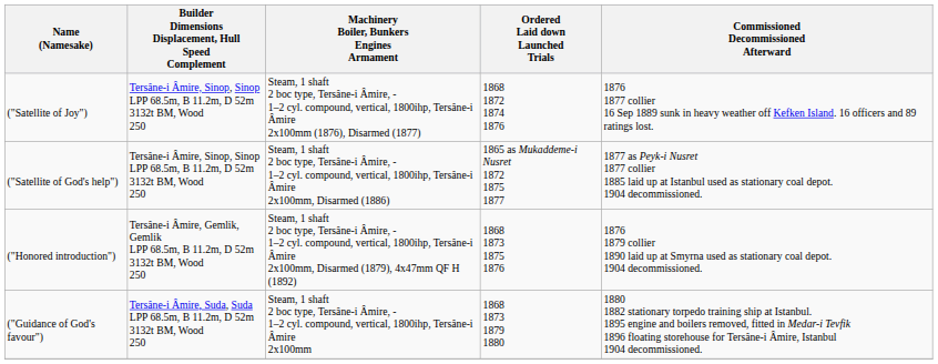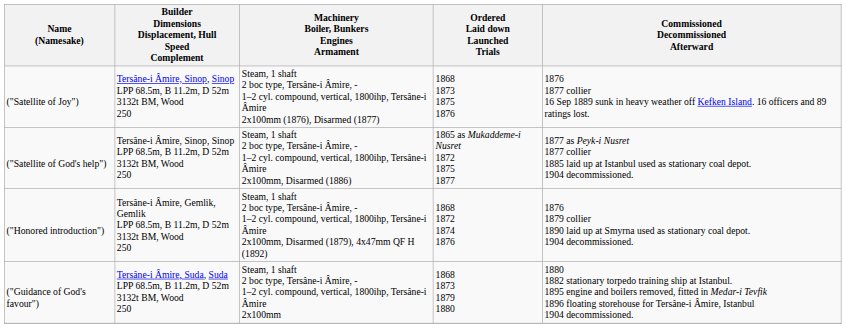 <table class="wikitable" style="font-size:90%;">
 <tr bgcolor="#e6e9ff">
 <th>Name<br>(Namesake)</th>
 <th>Builder<br>Dimensions<br>Displacement, Hull<br>Speed<br>Complement</th>
 <th>Machinery<br>Boiler, Bunkers<br>Engines<br>Armament</th>
 <th>Ordered<br>Laid down<br>Launched<br>Trials</th>
 <th>Commissioned<br>Decommissioned<br>Afterward</th>
 </tr>
 <tr ---->
 <td><br>("Satellite of Joy")</td>
 <td> <a href='#'>Tersâne-i Âmire, Sinop</a>, <a href='#'>Sinop</a><br>LPP 68.5m, B 11.2m, D 52m<br>3132t BM, Wood<br>250</td>
 <td>Steam, 1 shaft<br>2 boc type, Tersâne-i Âmire, -<br>1–2 cyl. compound, vertical, 1800ihp, Tersâne-i Âmire<br>2x100mm (1876), Disarmed (1877)</td>
-<td>1868<br>1872<br>1874<br>1876</td>
+<td>1868<br>1873<br>1875<br>1876</td>
 <td>1876<br>1877 collier<br>16 Sep 1889 sunk in heavy weather off <a href='#'>Kefken Island</a>. 16 officers and 89 ratings lost.</td>
 </tr>
 <tr ---->
 <td><br>("Satellite of God's help")</td>
 <td> Tersâne-i Âmire, Sinop, Sinop<br>LPP 68.5m, B 11.2m, D 52m<br>3132t BM, Wood<br>250</td>
 <td>Steam, 1 shaft<br>2 boc type, Tersâne-i Âmire, -<br>1–2 cyl. compound, vertical, 1800ihp, Tersâne-i Âmire<br>2x100mm, Disarmed (1886)</td>
 <td>1865 as <em>Mukaddeme-i Nusret</em><br>1872<br>1875<br>1877</td>
 <td>1877 as <em>Peyk-i Nusret</em><br>1877 collier<br>1885 laid up at Istanbul used as stationary coal depot.<br>1904 decommissioned.</td>
 </tr>
 <tr ---->
 <td><br>("Honored introduction")</td>
 <td> Tersâne-i Âmire, Gemlik, Gemlik<br>LPP 68.5m, B 11.2m, D 52m<br>3132t BM, Wood<br>250</td>
 <td>Steam, 1 shaft<br>2 boc type, Tersâne-i Âmire, -<br>1–2 cyl. compound, vertical, 1800ihp, Tersâne-i Âmire<br>2x100mm, Disarmed (1879), 4x47mm QF H (1892)</td>
-<td>1868<br>1873<br>1875<br>1876</td>
+<td>1868<br>1872<br>1874<br>1876</td>
 <td>1876<br>1879 collier<br>1890 laid up at Smyrna used as stationary coal depot.<br>1904 decommissioned.</td>
 </tr>
 <tr ---->
 <td><br>("Guidance of God's favour")</td>
 <td> <a href='#'>Tersâne-i Âmire, Suda</a>, <a href='#'>Suda</a><br>LPP 68.5m, B 11.2m, D 52m<br>3132t BM, Wood<br>250</td>
 <td>Steam, 1 shaft<br>2 boc type, Tersâne-i Âmire, -<br>1–2 cyl. compound, vertical, 1800ihp, Tersâne-i Âmire<br>2x100mm</td>
 <td>1868<br>1873<br>1879<br>1880</td>
 <td>1880<br>1882 stationary torpedo training ship at Istanbul.<br>1895 engine and boilers removed, fitted in <em>Medar-i Tevfik</em><br>1896 floating storehouse for Tersâne-i Âmire, Istanbul<br>1904 decommissioned.</td>
 </tr>
 <tr ---->
 </tr>
 </table>
